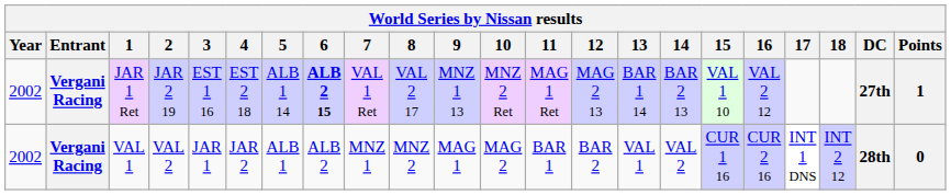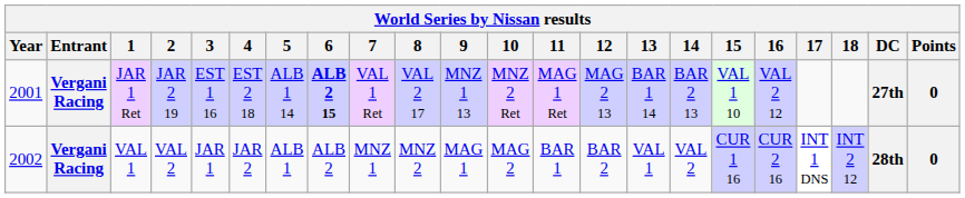 <table class="wikitable" style="text-align:center; font-size:80%">
 <tr>
 <th colspan=45><a href='#'>World Series by Nissan</a> results</th>
 </tr>
 <tr>
 <th>Year</th>
 <th>Entrant</th>
 <th>1</th>
 <th>2</th>
 <th>3</th>
 <th>4</th>
 <th>5</th>
 <th>6</th>
 <th>7</th>
 <th>8</th>
 <th>9</th>
 <th>10</th>
 <th>11</th>
 <th>12</th>
 <th>13</th>
 <th>14</th>
 <th>15</th>
 <th>16</th>
 <th>17</th>
 <th>18</th>
 <th>DC</th>
 <th>Points</th>
 </tr>
 <tr>
-<td><a href='#'>2002</a></td>
+<td><a href='#'>2001</a></td>
 <th><a href='#'>Vergani Racing</a></th>
 <td style="background:#EFCFFF;"><a href='#'>JAR<br>1</a><br><small>Ret</small></td>
 <td style="background:#CFCFFF;"><a href='#'>JAR<br>2</a><br><small>19</small></td>
 <td style="background:#CFCFFF;"><a href='#'>EST<br>1</a><br><small>16</small></td>
 <td style="background:#CFCFFF;"><a href='#'>EST<br>2</a><br><small>18</small></td>
 <td style="background:#CFCFFF;"><a href='#'>ALB<br>1</a><br><small>14</small></td>
 <td style="background:#CFCFFF;"><strong><a href='#'>ALB<br>2</a><br><small>15</small></strong></td>
 <td style="background:#EFCFFF;"><a href='#'>VAL<br>1</a><br><small>Ret</small></td>
 <td style="background:#CFCFFF;"><a href='#'>VAL<br>2</a><br><small>17</small></td>
 <td style="background:#CFCFFF;"><a href='#'>MNZ<br>1</a><br><small>13</small></td>
 <td style="background:#EFCFFF;"><a href='#'>MNZ<br>2</a><br><small>Ret</small></td>
 <td style="background:#EFCFFF;"><a href='#'>MAG<br>1</a><br><small>Ret</small></td>
 <td style="background:#CFCFFF;"><a href='#'>MAG<br>2</a><br><small>13</small></td>
 <td style="background:#CFCFFF;"><a href='#'>BAR<br>1</a><br><small>14</small></td>
 <td style="background:#CFCFFF;"><a href='#'>BAR<br>2</a><br><small>13</small></td>
 <td style="background:#DFFFDF;"><a href='#'>VAL<br>1</a><br><small>10</small></td>
 <td style="background:#CFCFFF;"><a href='#'>VAL<br>2</a><br><small>12</small></td>
 <td></td>
 <td></td>
 <th>27th</th>
-<th>1</th>
+<th>0</th>
 </tr>
 <tr>
 <td><a href='#'>2002</a></td>
 <th><a href='#'>Vergani Racing</a></th>
 <td><a href='#'>VAL<br>1</a></td>
 <td><a href='#'>VAL<br>2</a></td>
 <td><a href='#'>JAR<br>1</a></td>
 <td><a href='#'>JAR<br>2</a></td>
 <td><a href='#'>ALB<br>1</a></td>
 <td><a href='#'>ALB<br>2</a></td>
 <td><a href='#'>MNZ<br>1</a></td>
 <td><a href='#'>MNZ<br>2</a></td>
 <td><a href='#'>MAG<br>1</a></td>
 <td><a href='#'>MAG<br>2</a></td>
 <td><a href='#'>BAR<br>1</a></td>
 <td><a href='#'>BAR<br>2</a></td>
 <td><a href='#'>VAL<br>1</a></td>
 <td><a href='#'>VAL<br>2</a></td>
 <td style="background:#CFCFFF;"><a href='#'>CUR<br>1</a><br><small>16</small></td>
 <td style="background:#CFCFFF;"><a href='#'>CUR<br>2</a><br><small>16</small></td>
 <td style="background:#FFFFFF;"><a href='#'>INT<br>1</a><br><small>DNS</small></td>
 <td style="background:#CFCFFF;"><a href='#'>INT<br>2</a><br><small>12</small></td>
 <th>28th</th>
 <th>0</th>
 </tr>
 </table>
